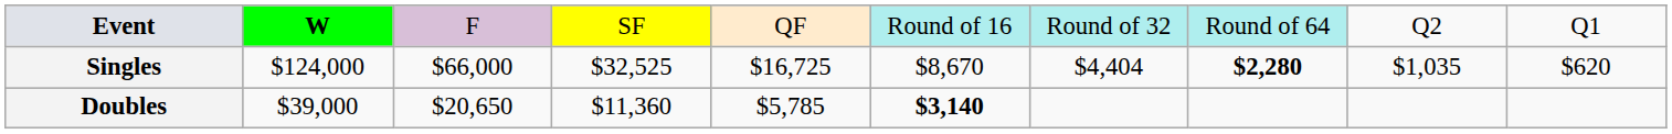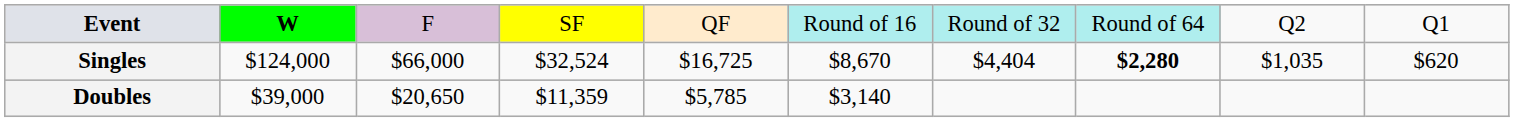 <table class=wikitable style=font-size:90%;text-align:center>
 <tr>
 <td width=130 bgcolor=dfe2e9><strong>Event</strong></td>
 <td width=80 bgcolor=lime><strong>W</strong></td>
 <td width=85 bgcolor=thistle>F</td>
 <td width=85 bgcolor=ffff00>SF</td>
 <td width=85 bgcolor=ffebcd>QF</td>
 <td width=85 bgcolor=afeeee>Round of 16</td>
 <td width=85 bgcolor=afeeee>Round of 32</td>
 <td width=85 bgcolor=afeeee>Round of 64</td>
 <td width=85>Q2</td>
 <td width=85>Q1</td>
 </tr>
 <tr>
 <th style=background:#f3f3f3>Singles</th>
 <td>$124,000</td>
 <td>$66,000</td>
-<td>$32,525</td>
+<td>$32,524</td>
 <td>$16,725</td>
 <td>$8,670</td>
 <td>$4,404</td>
 <td><strong>$2,280</strong></td>
 <td>$1,035</td>
 <td>$620</td>
 </tr>
 <tr>
 <th style=background:#f3f3f3>Doubles</th>
 <td>$39,000</td>
 <td>$20,650</td>
-<td>$11,360</td>
+<td>$11,359</td>
 <td>$5,785</td>
-<td><strong>$3,140</strong></td>
+<td>$3,140</td>
 <td></td>
 <td></td>
 <td></td>
 <td></td>
 </tr>
 </table>
